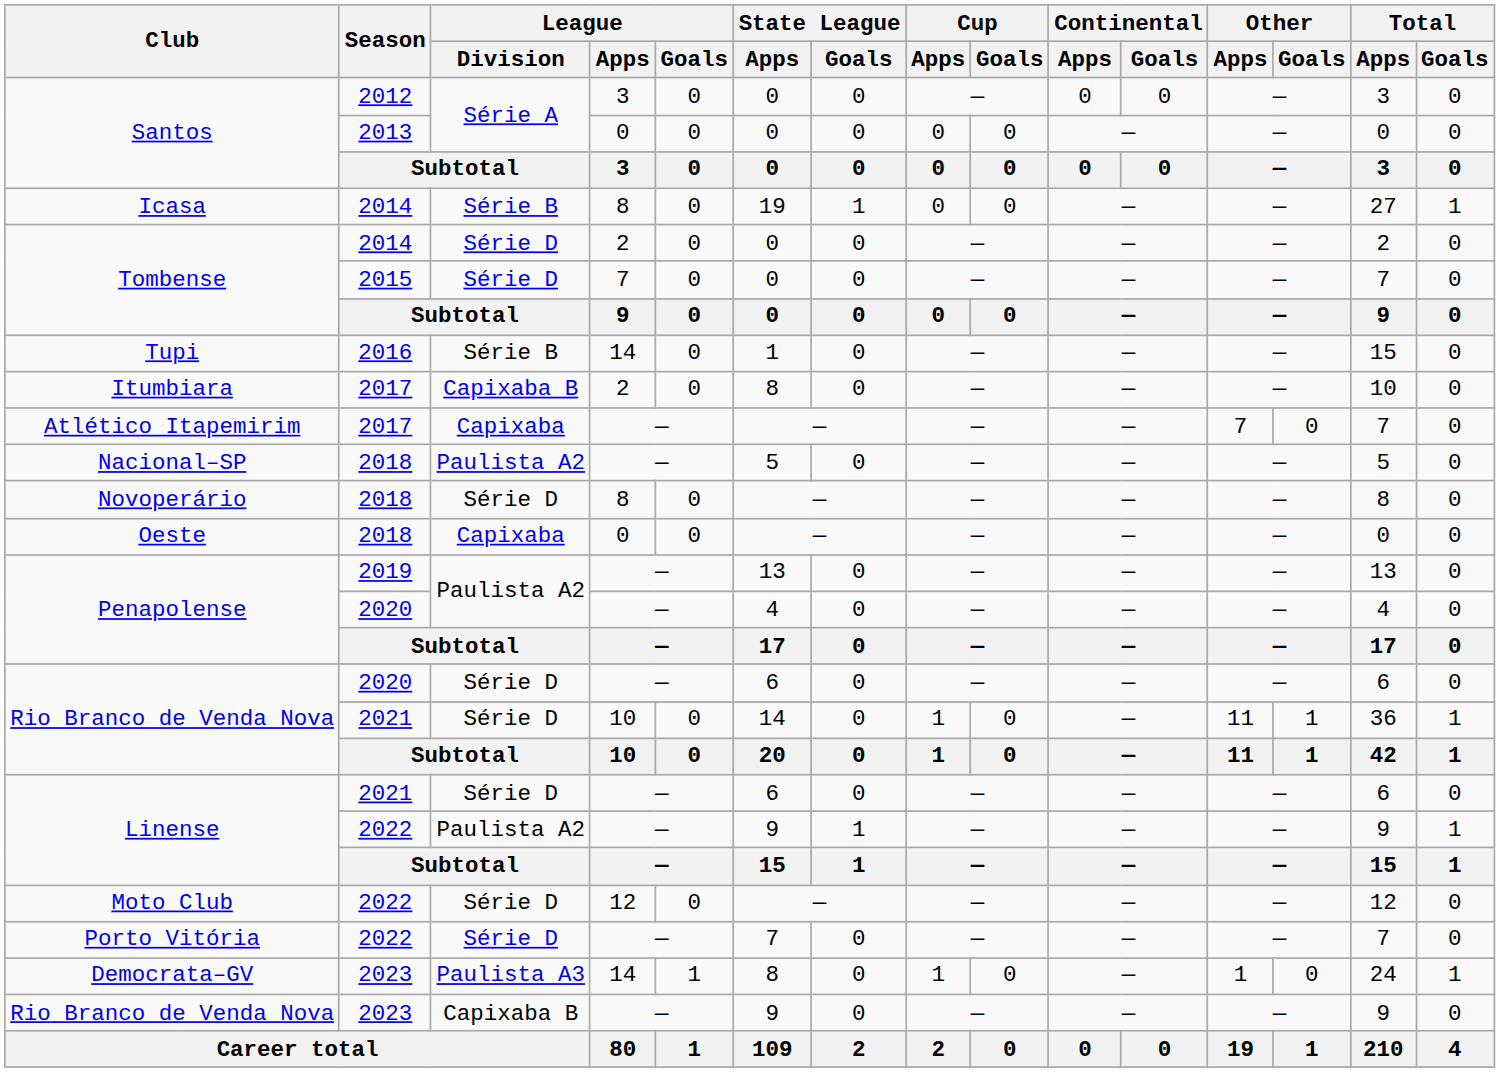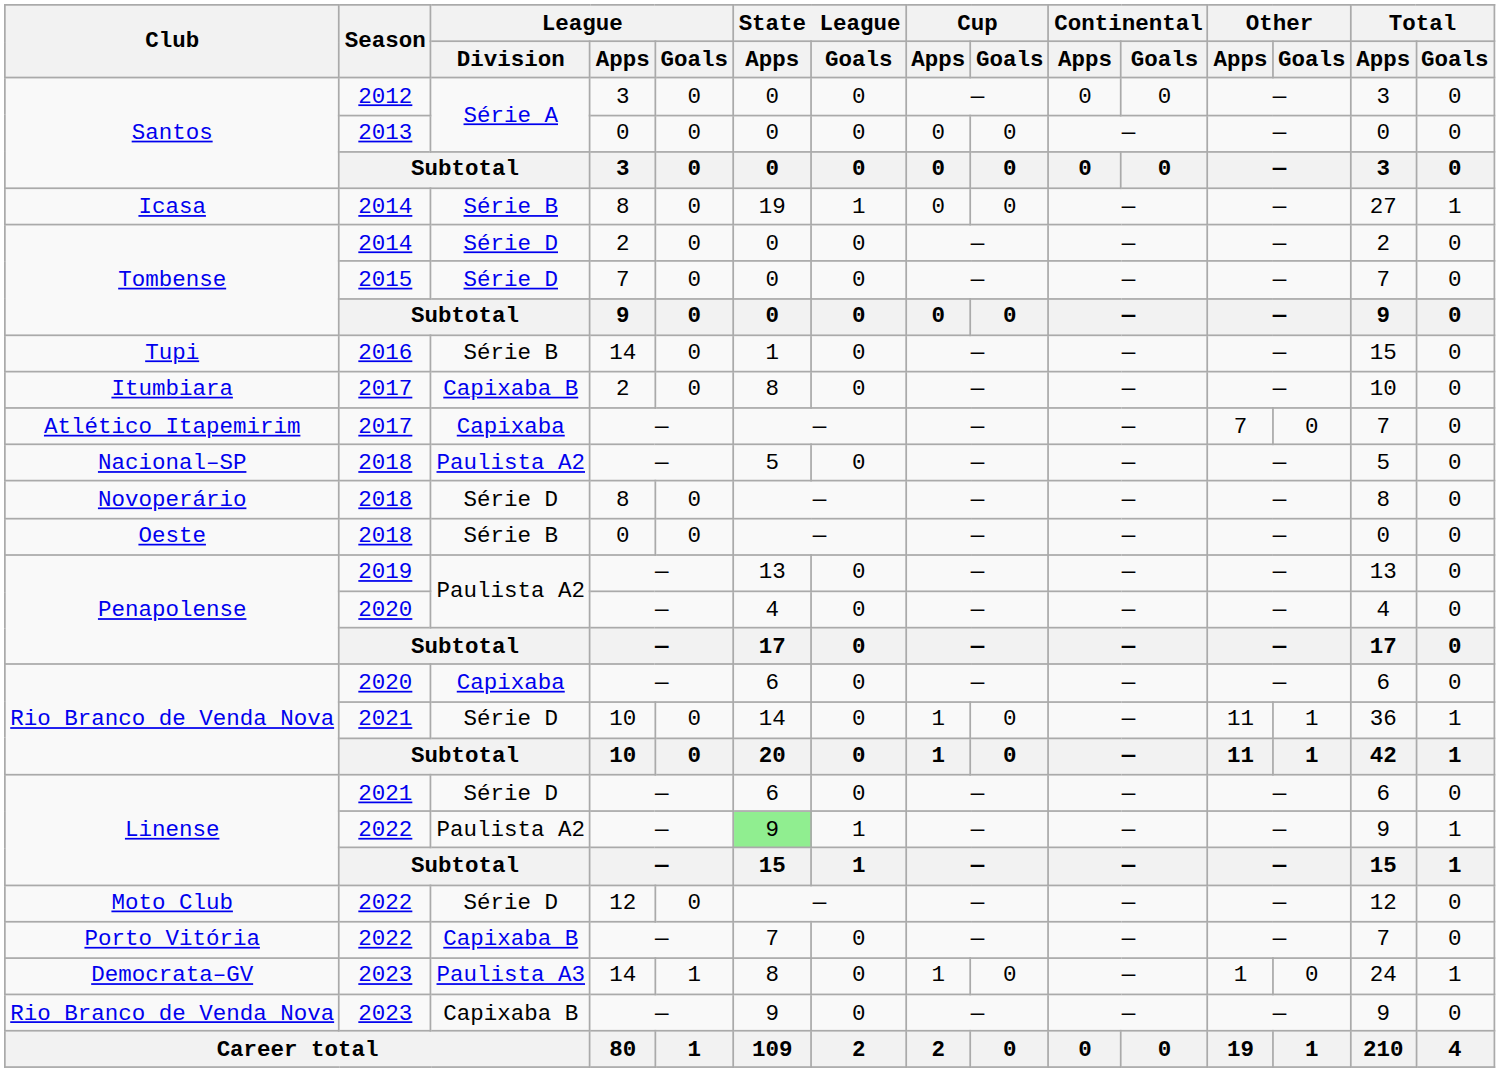 <table class="wikitable" style="text-align: center;">
 <tr>
 <th rowspan="2">Club</th>
 <th rowspan="2">Season</th>
 <th colspan="3">League</th>
 <th colspan="2">State League</th>
 <th colspan="2">Cup</th>
 <th colspan="2">Continental</th>
 <th colspan="2">Other</th>
 <th colspan="2">Total</th>
 </tr>
 <tr>
 <th>Division</th>
 <th>Apps</th>
 <th>Goals</th>
 <th>Apps</th>
 <th>Goals</th>
 <th>Apps</th>
 <th>Goals</th>
 <th>Apps</th>
 <th>Goals</th>
 <th>Apps</th>
 <th>Goals</th>
 <th>Apps</th>
 <th>Goals</th>
 </tr>
 <tr>
 <td rowspan="3" valign="center"><a href='#'>Santos</a></td>
 <td><a href='#'>2012</a></td>
 <td rowspan="2"><a href='#'>Série A</a></td>
 <td>3</td>
 <td>0</td>
 <td>0</td>
 <td>0</td>
 <td colspan="2">—</td>
 <td>0</td>
 <td>0</td>
 <td colspan="2">—</td>
 <td>3</td>
 <td>0</td>
 </tr>
 <tr>
 <td><a href='#'>2013</a></td>
 <td>0</td>
 <td>0</td>
 <td>0</td>
 <td>0</td>
 <td>0</td>
 <td>0</td>
 <td colspan="2">—</td>
 <td colspan="2">—</td>
 <td>0</td>
 <td>0</td>
 </tr>
 <tr>
 <th colspan="2">Subtotal</th>
 <th>3</th>
 <th>0</th>
 <th>0</th>
 <th>0</th>
 <th>0</th>
 <th>0</th>
 <th>0</th>
 <th>0</th>
 <th colspan="2">—</th>
 <th>3</th>
 <th>0</th>
 </tr>
 <tr>
 <td valign="center"><a href='#'>Icasa</a></td>
 <td><a href='#'>2014</a></td>
 <td><a href='#'>Série B</a></td>
 <td>8</td>
 <td>0</td>
 <td>19</td>
 <td>1</td>
 <td>0</td>
 <td>0</td>
 <td colspan="2">—</td>
 <td colspan="2">—</td>
 <td>27</td>
 <td>1</td>
 </tr>
 <tr>
 <td rowspan="3" valign="center"><a href='#'>Tombense</a></td>
 <td><a href='#'>2014</a></td>
 <td><a href='#'>Série D</a></td>
 <td>2</td>
 <td>0</td>
 <td>0</td>
 <td>0</td>
 <td colspan="2">—</td>
 <td colspan="2">—</td>
 <td colspan="2">—</td>
 <td>2</td>
 <td>0</td>
 </tr>
 <tr>
 <td><a href='#'>2015</a></td>
 <td><a href='#'>Série D</a></td>
 <td>7</td>
 <td>0</td>
 <td>0</td>
 <td>0</td>
 <td colspan="2">—</td>
 <td colspan="2">—</td>
 <td colspan="2">—</td>
 <td>7</td>
 <td>0</td>
 </tr>
 <tr>
 <th colspan="2">Subtotal</th>
 <th>9</th>
 <th>0</th>
 <th>0</th>
 <th>0</th>
 <th>0</th>
 <th>0</th>
 <th colspan="2">—</th>
 <th colspan="2">—</th>
 <th>9</th>
 <th>0</th>
 </tr>
 <tr>
 <td valign="center"><a href='#'>Tupi</a></td>
 <td><a href='#'>2016</a></td>
 <td>Série B</td>
 <td>14</td>
 <td>0</td>
 <td>1</td>
 <td>0</td>
 <td colspan="2">—</td>
 <td colspan="2">—</td>
 <td colspan="2">—</td>
 <td>15</td>
 <td>0</td>
 </tr>
 <tr>
 <td valign="center"><a href='#'>Itumbiara</a></td>
 <td><a href='#'>2017</a></td>
 <td><a href='#'>Capixaba B</a></td>
 <td>2</td>
 <td>0</td>
 <td>8</td>
 <td>0</td>
 <td colspan="2">—</td>
 <td colspan="2">—</td>
 <td colspan="2">—</td>
 <td>10</td>
 <td>0</td>
 </tr>
 <tr>
 <td valign="center"><a href='#'>Atlético Itapemirim</a></td>
 <td><a href='#'>2017</a></td>
 <td><a href='#'>Capixaba</a></td>
 <td colspan="2">—</td>
 <td colspan="2">—</td>
 <td colspan="2">—</td>
 <td colspan="2">—</td>
 <td>7</td>
 <td>0</td>
 <td>7</td>
 <td>0</td>
 </tr>
 <tr>
 <td valign="center"><a href='#'>Nacional–SP</a></td>
 <td><a href='#'>2018</a></td>
 <td><a href='#'>Paulista A2</a></td>
 <td colspan="2">—</td>
 <td>5</td>
 <td>0</td>
 <td colspan="2">—</td>
 <td colspan="2">—</td>
 <td colspan="2">—</td>
 <td>5</td>
 <td>0</td>
 </tr>
 <tr>
 <td valign="center"><a href='#'>Novoperário</a></td>
 <td><a href='#'>2018</a></td>
 <td>Série D</td>
 <td>8</td>
 <td>0</td>
 <td colspan="2">—</td>
 <td colspan="2">—</td>
 <td colspan="2">—</td>
 <td colspan="2">—</td>
 <td>8</td>
 <td>0</td>
 </tr>
 <tr>
 <td valign="center"><a href='#'>Oeste</a></td>
 <td><a href='#'>2018</a></td>
-<td><a href='#'>Capixaba</a></td>
+<td>Série B</td>
 <td>0</td>
 <td>0</td>
 <td colspan="2">—</td>
 <td colspan="2">—</td>
 <td colspan="2">—</td>
 <td colspan="2">—</td>
 <td>0</td>
 <td>0</td>
 </tr>
 <tr>
 <td rowspan="3" valign="center"><a href='#'>Penapolense</a></td>
 <td><a href='#'>2019</a></td>
 <td rowspan="2">Paulista A2</td>
 <td colspan="2">—</td>
 <td>13</td>
 <td>0</td>
 <td colspan="2">—</td>
 <td colspan="2">—</td>
 <td colspan="2">—</td>
 <td>13</td>
 <td>0</td>
 </tr>
 <tr>
 <td><a href='#'>2020</a></td>
 <td colspan="2">—</td>
 <td>4</td>
 <td>0</td>
 <td colspan="2">—</td>
 <td colspan="2">—</td>
 <td colspan="2">—</td>
 <td>4</td>
 <td>0</td>
 </tr>
 <tr>
 <th colspan="2">Subtotal</th>
 <th colspan="2">—</th>
 <th>17</th>
 <th>0</th>
 <th colspan="2">—</th>
 <th colspan="2">—</th>
 <th colspan="2">—</th>
 <th>17</th>
 <th>0</th>
 </tr>
 <tr>
 <td rowspan="3" valign="center"><a href='#'>Rio Branco de Venda Nova</a></td>
 <td><a href='#'>2020</a></td>
-<td>Série D</td>
+<td><a href='#'>Capixaba</a></td>
 <td colspan="2">—</td>
 <td>6</td>
 <td>0</td>
 <td colspan="2">—</td>
 <td colspan="2">—</td>
 <td colspan="2">—</td>
 <td>6</td>
 <td>0</td>
 </tr>
 <tr>
 <td><a href='#'>2021</a></td>
 <td>Série D</td>
 <td>10</td>
 <td>0</td>
 <td>14</td>
 <td>0</td>
 <td>1</td>
 <td>0</td>
 <td colspan="2">—</td>
 <td>11</td>
 <td>1</td>
 <td>36</td>
 <td>1</td>
 </tr>
 <tr>
 <th colspan="2">Subtotal</th>
 <th>10</th>
 <th>0</th>
 <th>20</th>
 <th>0</th>
 <th>1</th>
 <th>0</th>
 <th colspan="2">—</th>
 <th>11</th>
 <th>1</th>
 <th>42</th>
 <th>1</th>
 </tr>
 <tr>
 <td rowspan="3" valign="center"><a href='#'>Linense</a></td>
 <td><a href='#'>2021</a></td>
 <td>Série D</td>
 <td colspan="2">—</td>
 <td>6</td>
 <td>0</td>
 <td colspan="2">—</td>
 <td colspan="2">—</td>
 <td colspan="2">—</td>
 <td>6</td>
 <td>0</td>
 </tr>
 <tr>
 <td><a href='#'>2022</a></td>
 <td>Paulista A2</td>
 <td colspan="2">—</td>
-<td>9</td>
+<td style="background: lightgreen;">9</td>
 <td>1</td>
 <td colspan="2">—</td>
 <td colspan="2">—</td>
 <td colspan="2">—</td>
 <td>9</td>
 <td>1</td>
 </tr>
 <tr>
 <th colspan="2">Subtotal</th>
 <th colspan="2">—</th>
 <th>15</th>
 <th>1</th>
 <th colspan="2">—</th>
 <th colspan="2">—</th>
 <th colspan="2">—</th>
 <th>15</th>
 <th>1</th>
 </tr>
 <tr>
 <td valign="center"><a href='#'>Moto Club</a></td>
 <td><a href='#'>2022</a></td>
 <td>Série D</td>
 <td>12</td>
 <td>0</td>
 <td colspan="2">—</td>
 <td colspan="2">—</td>
 <td colspan="2">—</td>
 <td colspan="2">—</td>
 <td>12</td>
 <td>0</td>
 </tr>
 <tr>
 <td valign="center"><a href='#'>Porto Vitória</a></td>
 <td><a href='#'>2022</a></td>
-<td><a href='#'>Série D</a></td>
+<td><a href='#'>Capixaba B</a></td>
 <td colspan="2">—</td>
 <td>7</td>
 <td>0</td>
 <td colspan="2">—</td>
 <td colspan="2">—</td>
 <td colspan="2">—</td>
 <td>7</td>
 <td>0</td>
 </tr>
 <tr>
 <td valign="center"><a href='#'>Democrata–GV</a></td>
 <td><a href='#'>2023</a></td>
 <td><a href='#'>Paulista A3</a></td>
 <td>14</td>
 <td>1</td>
 <td>8</td>
 <td>0</td>
 <td>1</td>
 <td>0</td>
 <td colspan="2">—</td>
 <td>1</td>
 <td>0</td>
 <td>24</td>
 <td>1</td>
 </tr>
 <tr>
 <td valign="center"><a href='#'>Rio Branco de Venda Nova</a></td>
 <td><a href='#'>2023</a></td>
 <td>Capixaba B</td>
 <td colspan="2">—</td>
 <td>9</td>
 <td>0</td>
 <td colspan="2">—</td>
 <td colspan="2">—</td>
 <td colspan="2">—</td>
 <td>9</td>
 <td>0</td>
 </tr>
 <tr>
 <th colspan="3"><strong>Career total</strong></th>
 <th>80</th>
 <th>1</th>
 <th>109</th>
 <th>2</th>
 <th>2</th>
 <th>0</th>
 <th>0</th>
 <th>0</th>
 <th>19</th>
 <th>1</th>
 <th>210</th>
 <th>4</th>
 </tr>
 </table>
